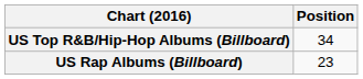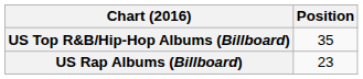 <table class="wikitable sortable plainrowheaders" style="text-align:center">
 <tr>
 <th scope="col">Chart (2016)</th>
 <th scope="col">Position</th>
 </tr>
 <tr>
 <th scope="row">US Top R&B/Hip-Hop Albums (<em>Billboard</em>)</th>
-<td>34</td>
+<td>35</td>
 </tr>
 <tr>
 <th scope="row">US Rap Albums (<em>Billboard</em>)</th>
 <td>23</td>
 </tr>
 </table>
